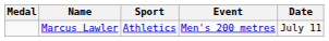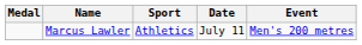 <table class="wikitable sortable" style="font-size: 95%;">
 <tr>
 <th>Medal</th>
 <th>Name</th>
 <th>Sport</th>
+<th>Date</th>
 <th>Event</th>
-<th>Date</th>
 </tr>
 <tr>
 <td></td>
 <td><a href='#'>Marcus Lawler</a></td>
 <td><a href='#'>Athletics</a></td>
+<td>July 11</td>
 <td><a href='#'>Men's 200 metres</a></td>
-<td>July 11</td>
 </tr>
 </table>
